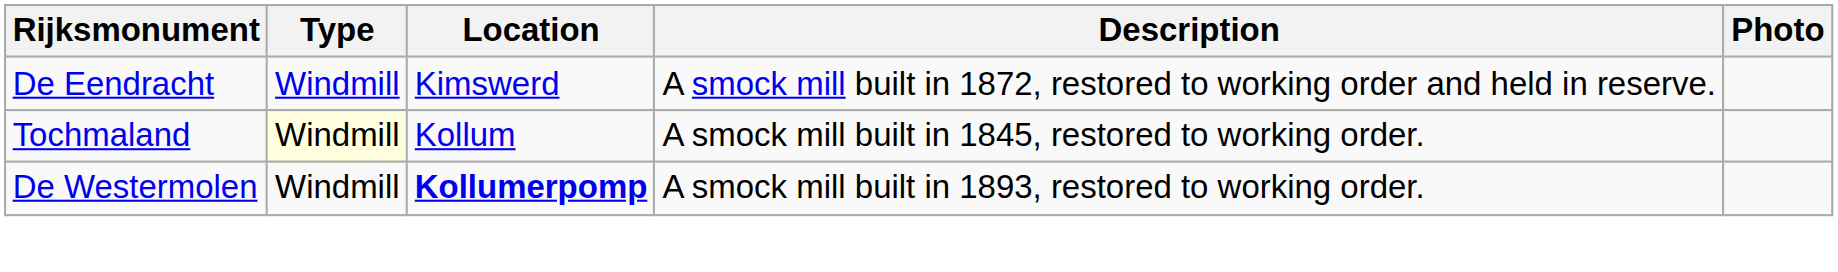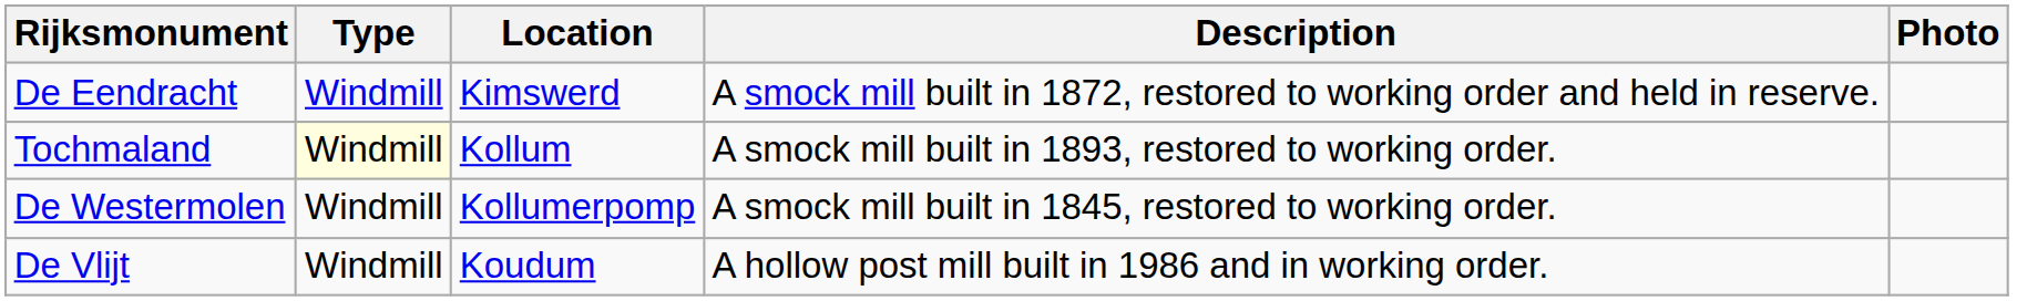 <table class="wikitable">
 <tr>
 <th>Rijksmonument</th>
 <th>Type</th>
 <th>Location</th>
 <th>Description</th>
 <th>Photo</th>
 </tr>
 <tr>
 <td><a href='#'>De Eendracht</a><br></td>
 <td><a href='#'>Windmill</a></td>
 <td><a href='#'>Kimswerd</a></td>
 <td>A <a href='#'>smock mill</a> built in 1872, restored to working order and held in reserve.</td>
 <td></td>
 </tr>
 <tr>
 <td><a href='#'>Tochmaland</a><br></td>
 <td style="background: lightyellow;">Windmill</td>
 <td><a href='#'>Kollum</a></td>
-<td>A smock mill built in 1845, restored to working order.</td>
+<td>A smock mill built in 1893, restored to working order.</td>
 <td></td>
 </tr>
 <tr>
 <td><a href='#'>De Westermolen</a><br></td>
 <td>Windmill</td>
-<td><strong><a href='#'>Kollumerpomp</a></strong></td>
-<td>A smock mill built in 1893, restored to working order.</td>
+<td><a href='#'>Kollumerpomp</a></td>
+<td>A smock mill built in 1845, restored to working order.</td>
+<td></td>
+</tr>
+<tr>
+<td><a href='#'>De Vlijt</a><br></td>
+<td>Windmill</td>
+<td><a href='#'>Koudum</a></td>
+<td>A hollow post mill built in 1986 and in working order.</td>
 <td></td>
 </tr>
 </table>
